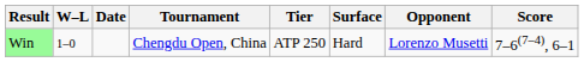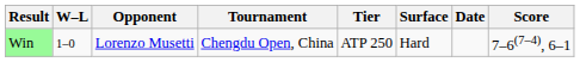 <table class="wikitable">
 <tr>
 <th>Result</th>
 <th class="unsortable">W–L</th>
-<th>Date</th>
+<th>Opponent</th>
 <th>Tournament</th>
 <th>Tier</th>
 <th>Surface</th>
-<th>Opponent</th>
+<th>Date</th>
 <th class="unsortable">Score</th>
 </tr>
 <tr>
 <td bgcolor=98fb98>Win</td>
 <td><small>1–0</small></td>
-<td><a href='#'></a></td>
+<td> <a href='#'>Lorenzo Musetti</a></td>
 <td><a href='#'>Chengdu Open</a>, China</td>
 <td>ATP 250</td>
 <td>Hard</td>
-<td> <a href='#'>Lorenzo Musetti</a></td>
+<td><a href='#'></a></td>
 <td>7–6<sup>(7–4)</sup>, 6–1</td>
 </tr>
 </table>
